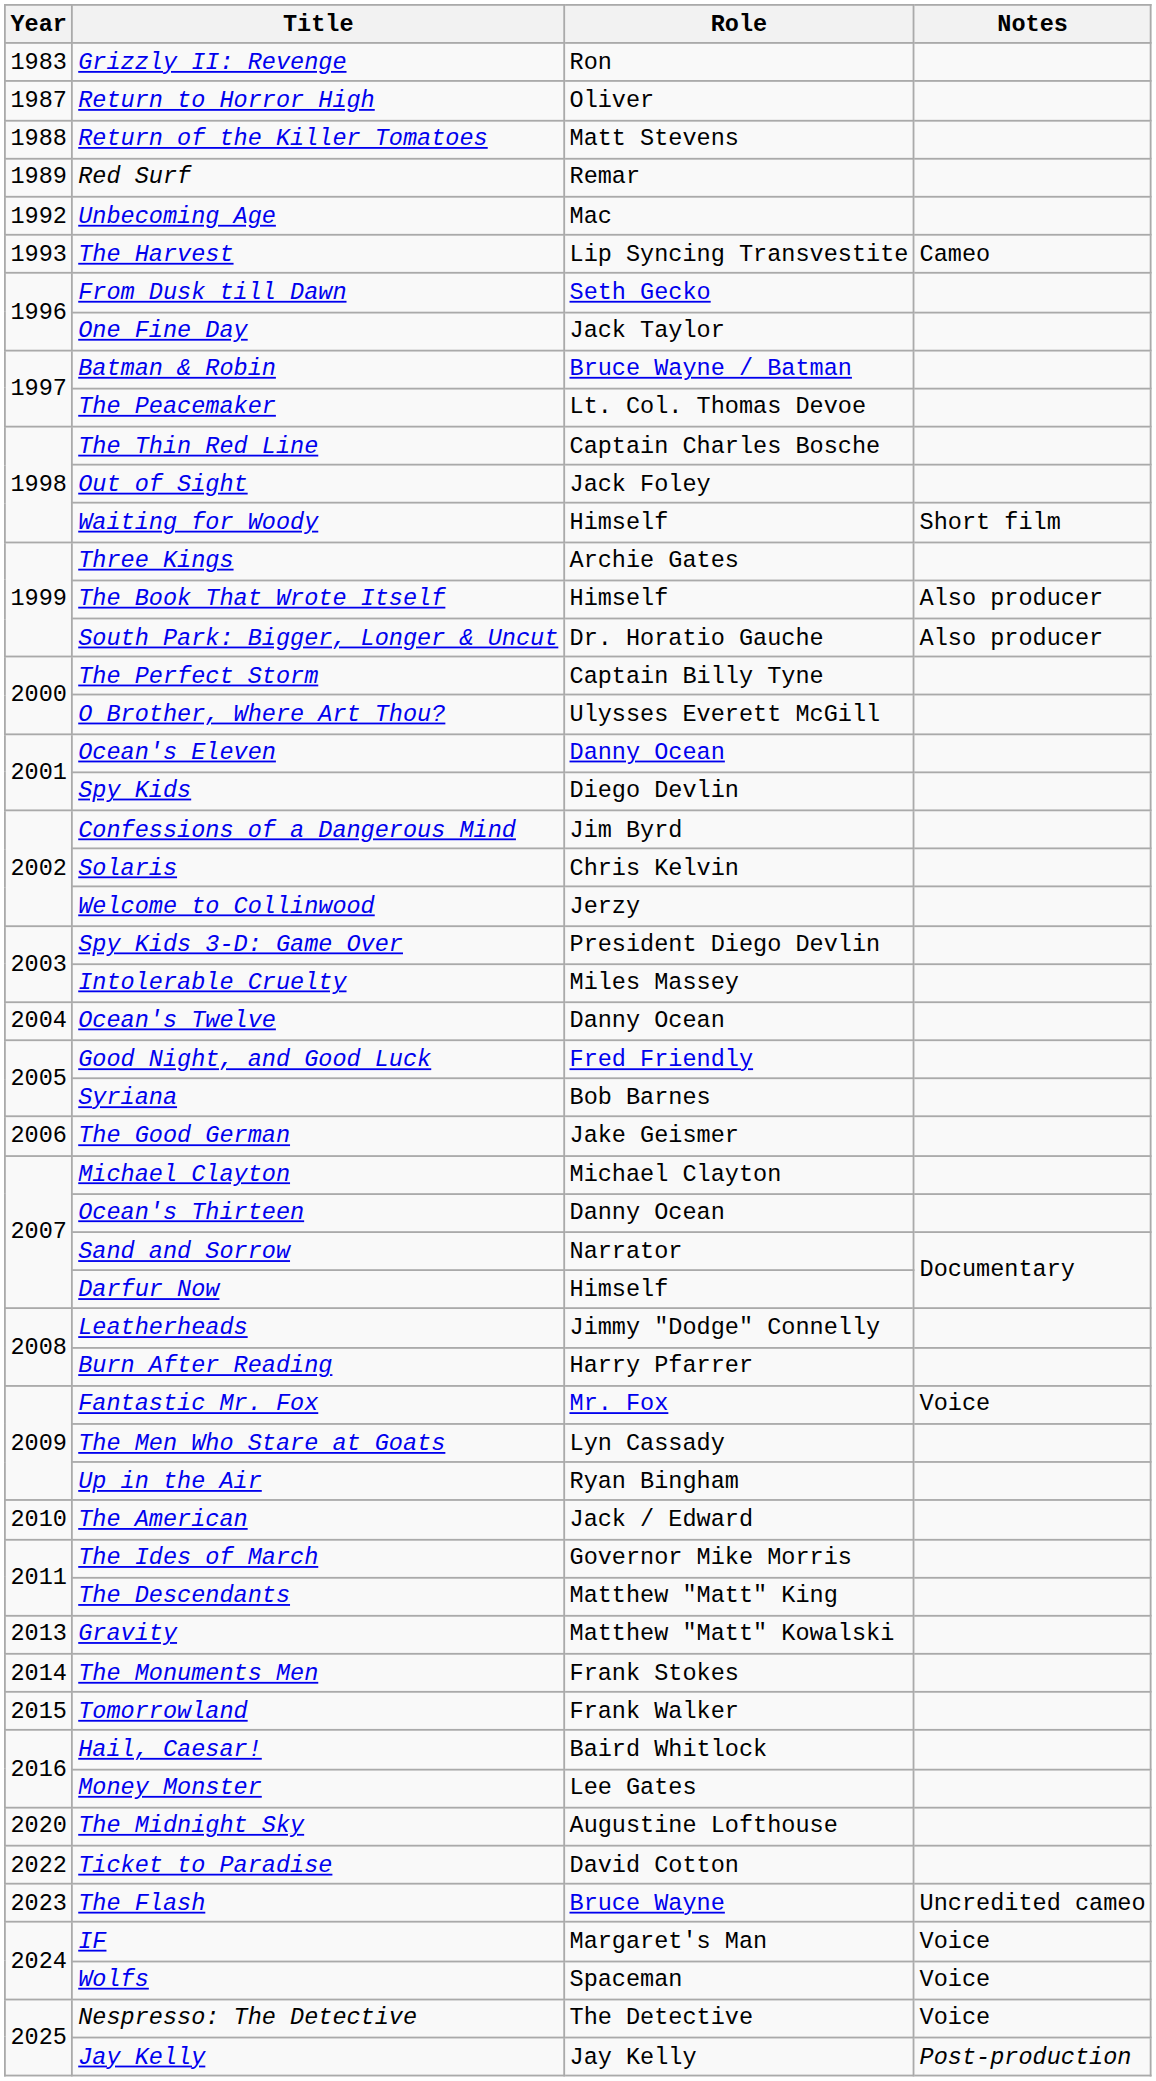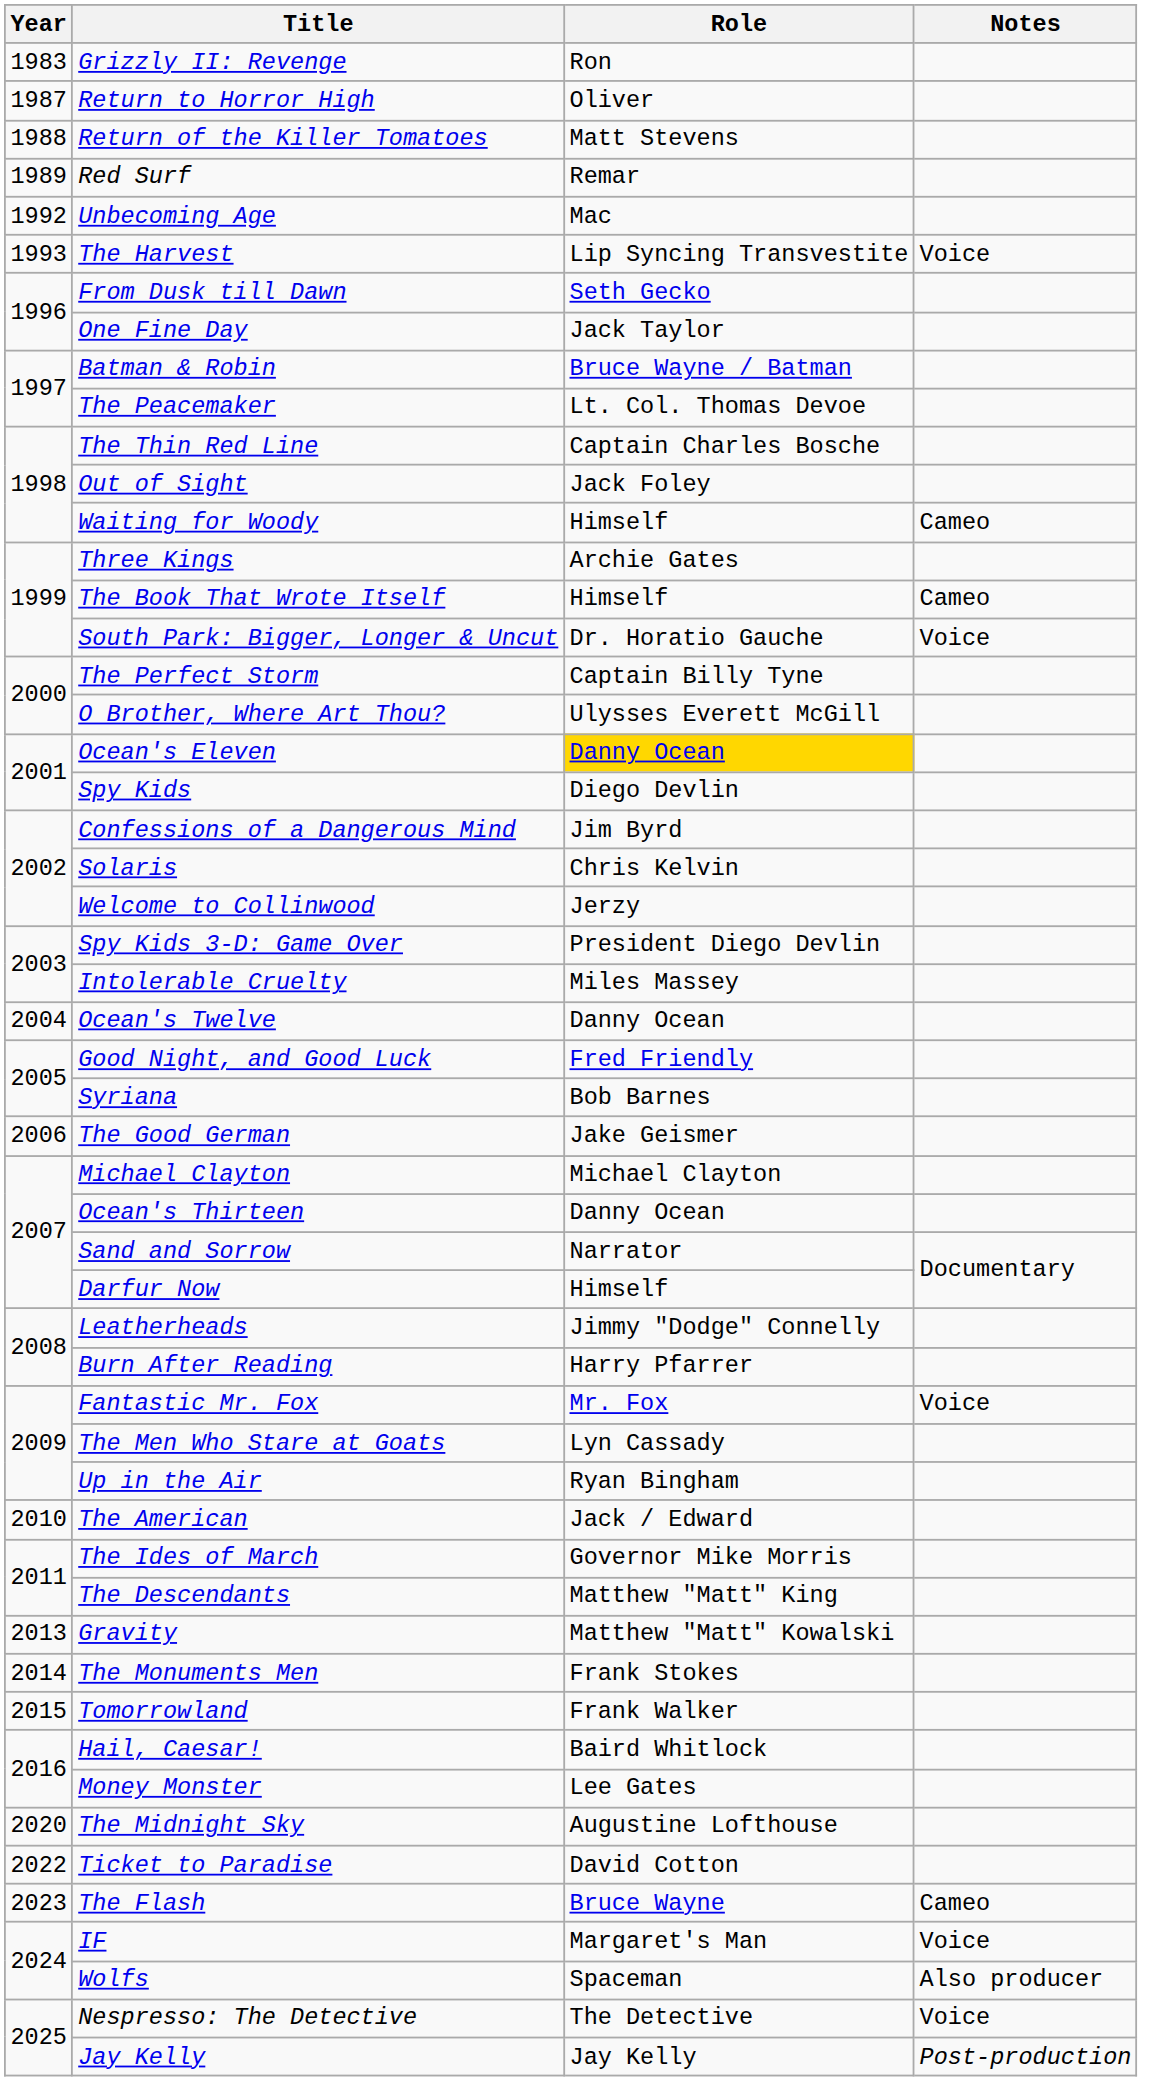 <table class="wikitable sortable">
 <tr>
 <th>Year</th>
 <th>Title</th>
 <th>Role</th>
 <th class="unsortable">Notes</th>
 </tr>
 <tr>
 <td>1983</td>
 <td><em><a href='#'>Grizzly II: Revenge</a></em></td>
 <td>Ron</td>
 <td></td>
 </tr>
 <tr>
 <td>1987</td>
 <td><em><a href='#'>Return to Horror High</a></em></td>
 <td>Oliver</td>
 <td></td>
 </tr>
 <tr>
 <td>1988</td>
 <td><em><a href='#'>Return of the Killer Tomatoes</a></em></td>
 <td>Matt Stevens</td>
 <td></td>
 </tr>
 <tr>
 <td>1989</td>
 <td><em>Red Surf</em></td>
 <td>Remar</td>
 <td></td>
 </tr>
 <tr>
 <td>1992</td>
 <td><em><a href='#'>Unbecoming Age</a></em></td>
 <td>Mac</td>
 <td></td>
 </tr>
 <tr>
 <td>1993</td>
 <td><em><a href='#'>The Harvest</a></em></td>
 <td>Lip Syncing Transvestite</td>
-<td>Cameo</td>
+<td>Voice</td>
 </tr>
 <tr>
 <td rowspan=2>1996</td>
 <td><em><a href='#'>From Dusk till Dawn</a></em></td>
 <td><a href='#'>Seth Gecko</a></td>
 <td></td>
 </tr>
 <tr>
 <td><em><a href='#'>One Fine Day</a></em></td>
 <td>Jack Taylor</td>
 <td></td>
 </tr>
 <tr>
 <td rowspan=2>1997</td>
 <td><em><a href='#'>Batman & Robin</a></em></td>
 <td><a href='#'>Bruce Wayne / Batman</a></td>
 <td></td>
 </tr>
 <tr>
 <td><em><a href='#'>The Peacemaker</a></em></td>
 <td>Lt. Col. Thomas Devoe</td>
 <td></td>
 </tr>
 <tr>
 <td rowspan=3>1998</td>
 <td><em><a href='#'>The Thin Red Line</a></em></td>
 <td>Captain Charles Bosche</td>
 <td></td>
 </tr>
 <tr>
 <td><em><a href='#'>Out of Sight</a></em></td>
 <td>Jack Foley</td>
 <td></td>
 </tr>
 <tr>
 <td><em><a href='#'>Waiting for Woody</a></em></td>
 <td>Himself</td>
-<td>Short film</td>
+<td>Cameo</td>
 </tr>
 <tr>
 <td rowspan=3>1999</td>
 <td><em><a href='#'>Three Kings</a></em></td>
 <td>Archie Gates</td>
 <td></td>
 </tr>
 <tr>
 <td><em><a href='#'>The Book That Wrote Itself</a></em></td>
 <td>Himself</td>
-<td>Also producer</td>
+<td>Cameo</td>
 </tr>
 <tr>
 <td><em><a href='#'>South Park: Bigger, Longer & Uncut</a></em></td>
 <td>Dr. Horatio Gauche</td>
-<td>Also producer</td>
+<td>Voice</td>
 </tr>
 <tr>
 <td rowspan=2>2000</td>
 <td><em><a href='#'>The Perfect Storm</a></em></td>
 <td>Captain Billy Tyne</td>
 <td></td>
 </tr>
 <tr>
 <td><em><a href='#'>O Brother, Where Art Thou?</a></em></td>
 <td>Ulysses Everett McGill</td>
 <td></td>
 </tr>
 <tr>
 <td rowspan=2>2001</td>
 <td><em><a href='#'>Ocean's Eleven</a></em></td>
-<td><a href='#'>Danny Ocean</a></td>
+<td style="background: gold;"><a href='#'>Danny Ocean</a></td>
 <td></td>
 </tr>
 <tr>
 <td><em><a href='#'>Spy Kids</a></em></td>
 <td>Diego Devlin</td>
 <td></td>
 </tr>
 <tr>
 <td rowspan=3>2002</td>
 <td><em><a href='#'>Confessions of a Dangerous Mind</a></em></td>
 <td>Jim Byrd</td>
 <td></td>
 </tr>
 <tr>
 <td><em><a href='#'>Solaris</a></em></td>
 <td>Chris Kelvin</td>
 <td></td>
 </tr>
 <tr>
 <td><em><a href='#'>Welcome to Collinwood</a></em></td>
 <td>Jerzy</td>
 <td></td>
 </tr>
 <tr>
 <td rowspan=2>2003</td>
 <td><em><a href='#'>Spy Kids 3-D: Game Over</a></em></td>
 <td>President Diego Devlin</td>
 <td></td>
 </tr>
 <tr>
 <td><em><a href='#'>Intolerable Cruelty</a></em></td>
 <td>Miles Massey</td>
 <td></td>
 </tr>
 <tr>
 <td>2004</td>
 <td><em><a href='#'>Ocean's Twelve</a></em></td>
 <td>Danny Ocean</td>
 <td></td>
 </tr>
 <tr>
 <td rowspan=2>2005</td>
 <td><em><a href='#'>Good Night, and Good Luck</a></em></td>
 <td><a href='#'>Fred Friendly</a></td>
 <td></td>
 </tr>
 <tr>
 <td><em><a href='#'>Syriana</a></em></td>
 <td>Bob Barnes</td>
 <td></td>
 </tr>
 <tr>
 <td>2006</td>
 <td><em><a href='#'>The Good German</a></em></td>
 <td>Jake Geismer</td>
 <td></td>
 </tr>
 <tr>
 <td rowspan=4>2007</td>
 <td><em><a href='#'>Michael Clayton</a></em></td>
 <td>Michael Clayton</td>
 <td></td>
 </tr>
 <tr>
 <td><em><a href='#'>Ocean's Thirteen</a></em></td>
 <td>Danny Ocean</td>
 <td></td>
 </tr>
 <tr>
 <td><em><a href='#'>Sand and Sorrow</a></em></td>
 <td>Narrator</td>
 <td rowspan=2>Documentary</td>
 </tr>
 <tr>
 <td><em><a href='#'>Darfur Now</a></em></td>
 <td>Himself</td>
 </tr>
 <tr>
 <td rowspan=2>2008</td>
 <td><em><a href='#'>Leatherheads</a></em></td>
 <td>Jimmy "Dodge" Connelly</td>
 <td></td>
 </tr>
 <tr>
 <td><em><a href='#'>Burn After Reading</a></em></td>
 <td>Harry Pfarrer</td>
 <td></td>
 </tr>
 <tr>
 <td rowspan=3>2009</td>
 <td><em><a href='#'>Fantastic Mr. Fox</a></em></td>
 <td><a href='#'>Mr. Fox</a></td>
 <td>Voice</td>
 </tr>
 <tr>
 <td><em><a href='#'>The Men Who Stare at Goats</a></em></td>
 <td>Lyn Cassady</td>
 <td></td>
 </tr>
 <tr>
 <td><em><a href='#'>Up in the Air</a></em></td>
 <td>Ryan Bingham</td>
 <td></td>
 </tr>
 <tr>
 <td>2010</td>
 <td><em><a href='#'>The American</a></em></td>
 <td>Jack / Edward</td>
 <td></td>
 </tr>
 <tr>
 <td rowspan=2>2011</td>
 <td><em><a href='#'>The Ides of March</a></em></td>
 <td>Governor Mike Morris</td>
 <td></td>
 </tr>
 <tr>
 <td><em><a href='#'>The Descendants</a></em></td>
 <td>Matthew "Matt" King</td>
 <td></td>
 </tr>
 <tr>
 <td>2013</td>
 <td><em><a href='#'>Gravity</a></em></td>
 <td>Matthew "Matt" Kowalski</td>
 <td></td>
 </tr>
 <tr>
 <td>2014</td>
 <td><em><a href='#'>The Monuments Men</a></em></td>
 <td>Frank Stokes</td>
 <td></td>
 </tr>
 <tr>
 <td>2015</td>
 <td><em><a href='#'>Tomorrowland</a></em></td>
 <td>Frank Walker</td>
 <td></td>
 </tr>
 <tr>
 <td rowspan=2>2016</td>
 <td><em><a href='#'>Hail, Caesar!</a></em></td>
 <td>Baird Whitlock</td>
 <td></td>
 </tr>
 <tr>
 <td><em><a href='#'>Money Monster</a></em></td>
 <td>Lee Gates</td>
 <td></td>
 </tr>
 <tr>
 <td>2020</td>
 <td><em><a href='#'>The Midnight Sky</a></em></td>
 <td>Augustine Lofthouse</td>
 <td></td>
 </tr>
 <tr>
 <td>2022</td>
 <td><em><a href='#'>Ticket to Paradise</a></em></td>
 <td>David Cotton</td>
 <td></td>
 </tr>
 <tr>
 <td>2023</td>
 <td><em><a href='#'>The Flash</a></em></td>
 <td><a href='#'>Bruce Wayne</a></td>
-<td>Uncredited cameo</td>
+<td>Cameo</td>
 </tr>
 <tr>
 <td rowspan=2>2024</td>
 <td><em><a href='#'>IF</a></em></td>
 <td>Margaret's Man</td>
 <td>Voice</td>
 </tr>
 <tr>
 <td><em><a href='#'>Wolfs</a></em></td>
 <td>Spaceman</td>
-<td>Voice</td>
+<td>Also producer</td>
 </tr>
 <tr>
 <td rowspan=2>2025</td>
 <td><em>Nespresso: The Detective</em></td>
 <td>The Detective</td>
 <td>Voice</td>
 </tr>
 <tr>
 <td><em><a href='#'>Jay Kelly</a></em></td>
 <td>Jay Kelly</td>
 <td><em>Post-production</em></td>
 </tr>
 </table>
